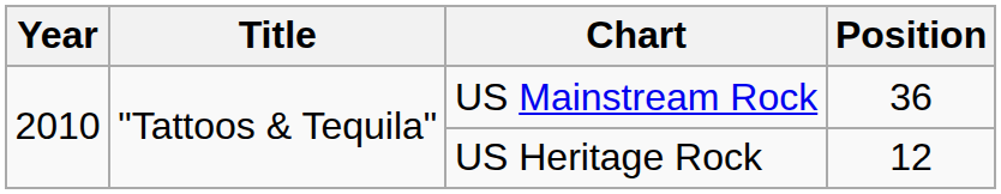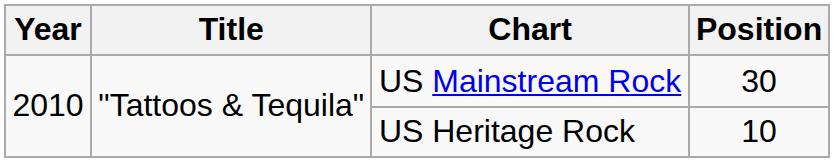 <table class="wikitable">
 <tr>
 <th>Year</th>
 <th>Title</th>
 <th>Chart</th>
 <th>Position</th>
 </tr>
 <tr>
 <td align="center" rowspan="2">2010</td>
 <td rowspan="2">"Tattoos & Tequila"</td>
 <td>US <a href='#'>Mainstream Rock</a></td>
-<td align="center">36</td>
+<td align="center">30</td>
 </tr>
 <tr>
 <td>US Heritage Rock</td>
-<td align="center">12</td>
+<td align="center">10</td>
 </tr>
 <tr>
 </tr>
 </table>
